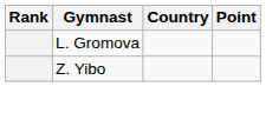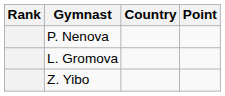 <table class="wikitable sortable">
 <tr>
 <th>Rank</th>
 <th>Gymnast</th>
 <th>Country</th>
 <th>Point</th>
+</tr>
+<tr>
+<th></th>
+<td>P. Nenova</td>
+<td></td>
+<td></td>
 </tr>
 <tr>
 <th></th>
 <td>L. Gromova</td>
 <td></td>
 <td></td>
 </tr>
 <tr>
 <th></th>
 <td>Z. Yibo</td>
 <td></td>
 <td></td>
 </tr>
 </table>
